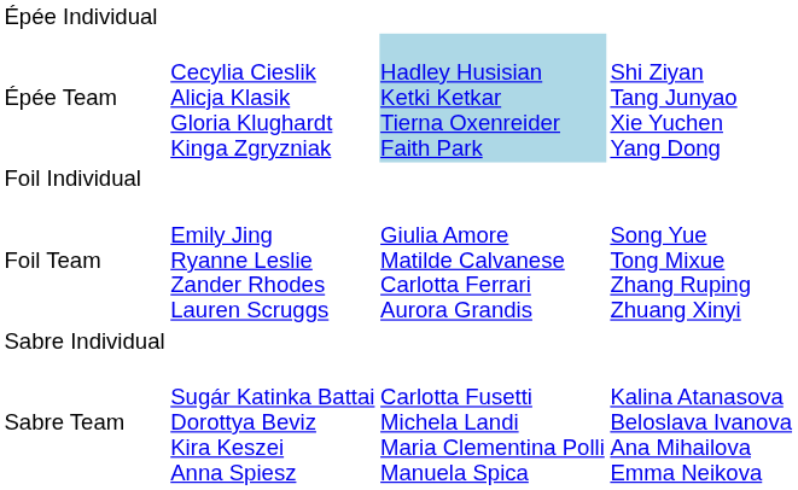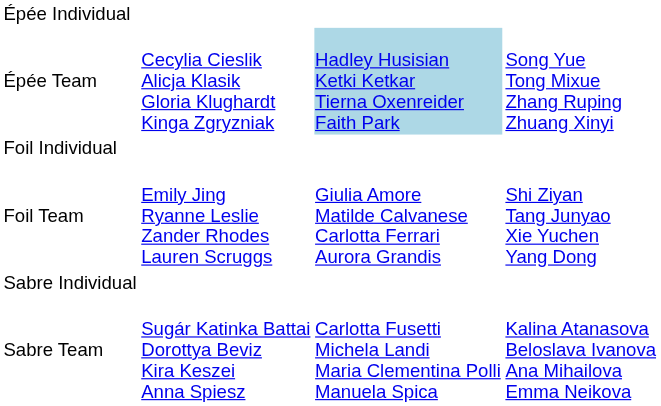 <table>
 <tr>
 <td rowspan="2">Épée Individual</td>
 <td rowspan="2"></td>
 <td rowspan="2"></td>
 <td></td>
 </tr>
 <tr>
 <td></td>
 </tr>
 <tr>
 <td>Épée Team</td>
 <td><br><a href='#'>Cecylia Cieslik</a><br><a href='#'>Alicja Klasik</a><br><a href='#'>Gloria Klughardt</a><br><a href='#'>Kinga Zgryzniak</a></td>
 <td style="background: lightblue;"><br><a href='#'>Hadley Husisian</a><br><a href='#'>Ketki Ketkar</a><br><a href='#'>Tierna Oxenreider</a><br><a href='#'>Faith Park</a></td>
-<td><br><a href='#'>Shi Ziyan</a><br><a href='#'>Tang Junyao</a><br><a href='#'>Xie Yuchen</a><br><a href='#'>Yang Dong</a></td>
+<td><br><a href='#'>Song Yue</a><br><a href='#'>Tong Mixue</a><br><a href='#'>Zhang Ruping</a><br><a href='#'>Zhuang Xinyi</a></td>
 </tr>
 <tr>
 <td rowspan="2">Foil Individual</td>
 <td rowspan="2"></td>
 <td rowspan="2"></td>
 <td></td>
 </tr>
 <tr>
 <td></td>
 </tr>
 <tr>
 <td>Foil Team</td>
 <td><br><a href='#'>Emily Jing</a><br><a href='#'>Ryanne Leslie</a><br><a href='#'>Zander Rhodes</a><br><a href='#'>Lauren Scruggs</a></td>
 <td><br><a href='#'>Giulia Amore</a><br><a href='#'>Matilde Calvanese</a><br><a href='#'>Carlotta Ferrari</a><br><a href='#'>Aurora Grandis</a></td>
-<td><br><a href='#'>Song Yue</a><br><a href='#'>Tong Mixue</a><br><a href='#'>Zhang Ruping</a><br><a href='#'>Zhuang Xinyi</a></td>
+<td><br><a href='#'>Shi Ziyan</a><br><a href='#'>Tang Junyao</a><br><a href='#'>Xie Yuchen</a><br><a href='#'>Yang Dong</a></td>
 </tr>
 <tr>
 <td rowspan="2">Sabre Individual</td>
 <td rowspan="2"></td>
 <td rowspan="2"></td>
 <td></td>
 </tr>
 <tr>
 <td></td>
 </tr>
 <tr>
 <td>Sabre Team</td>
 <td><br><a href='#'>Sugár Katinka Battai</a><br><a href='#'>Dorottya Beviz</a><br><a href='#'>Kira Keszei</a><br><a href='#'>Anna Spiesz</a></td>
 <td><br><a href='#'>Carlotta Fusetti</a><br><a href='#'>Michela Landi</a><br><a href='#'>Maria Clementina Polli</a><br><a href='#'>Manuela Spica</a></td>
 <td><br><a href='#'>Kalina Atanasova</a><br><a href='#'>Beloslava Ivanova</a><br><a href='#'>Ana Mihailova</a><br><a href='#'>Emma Neikova</a></td>
 </tr>
 </table>
